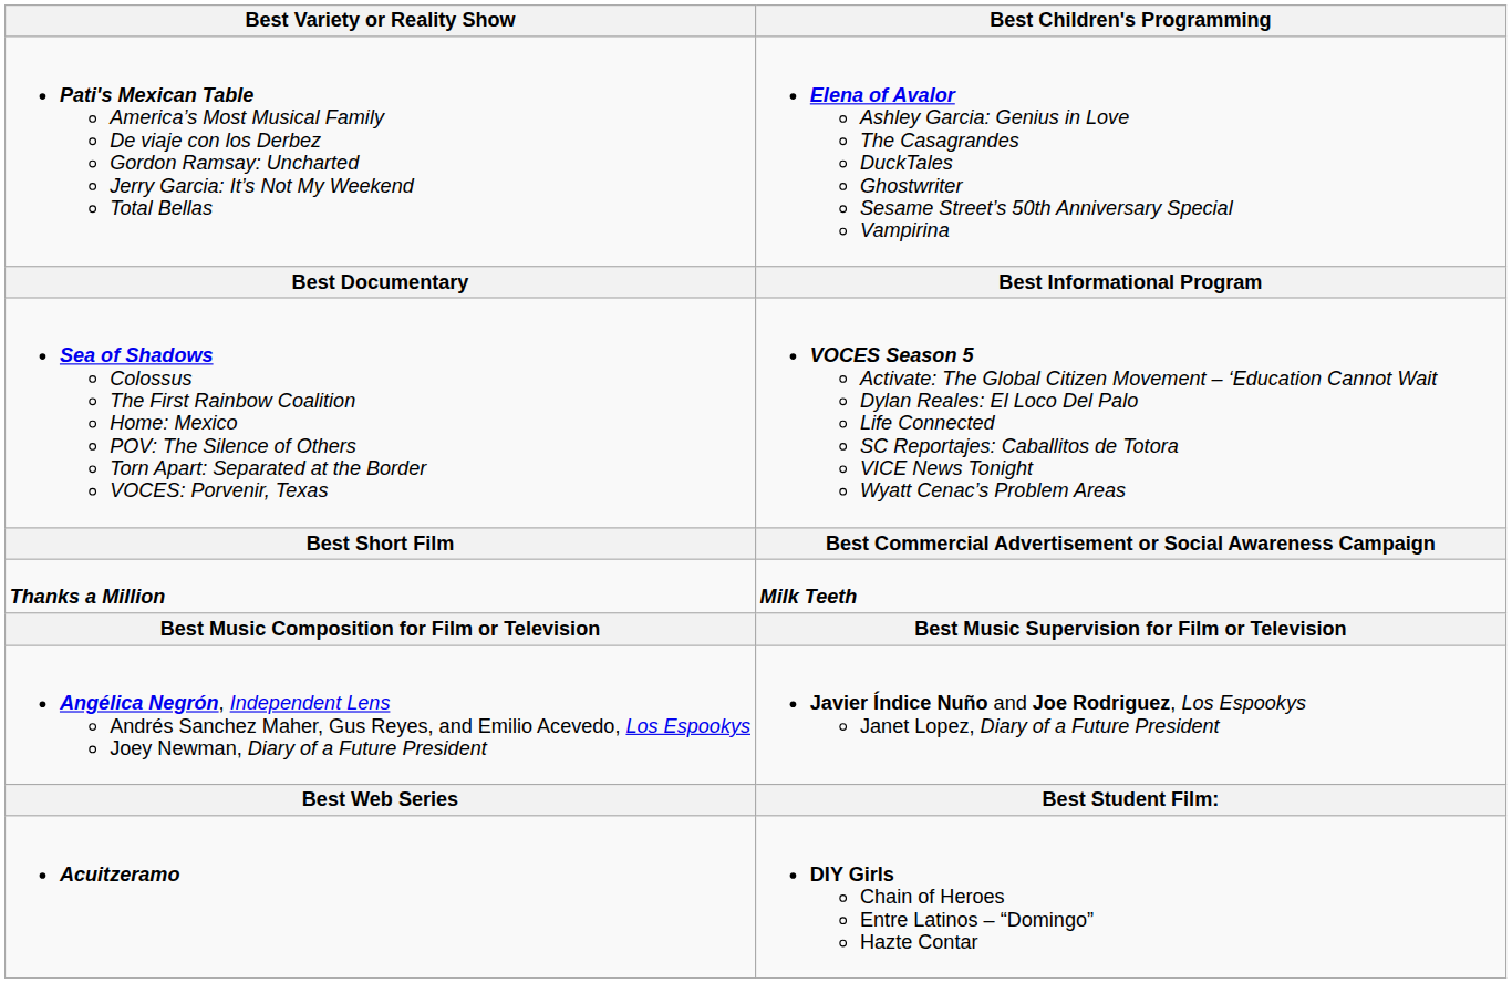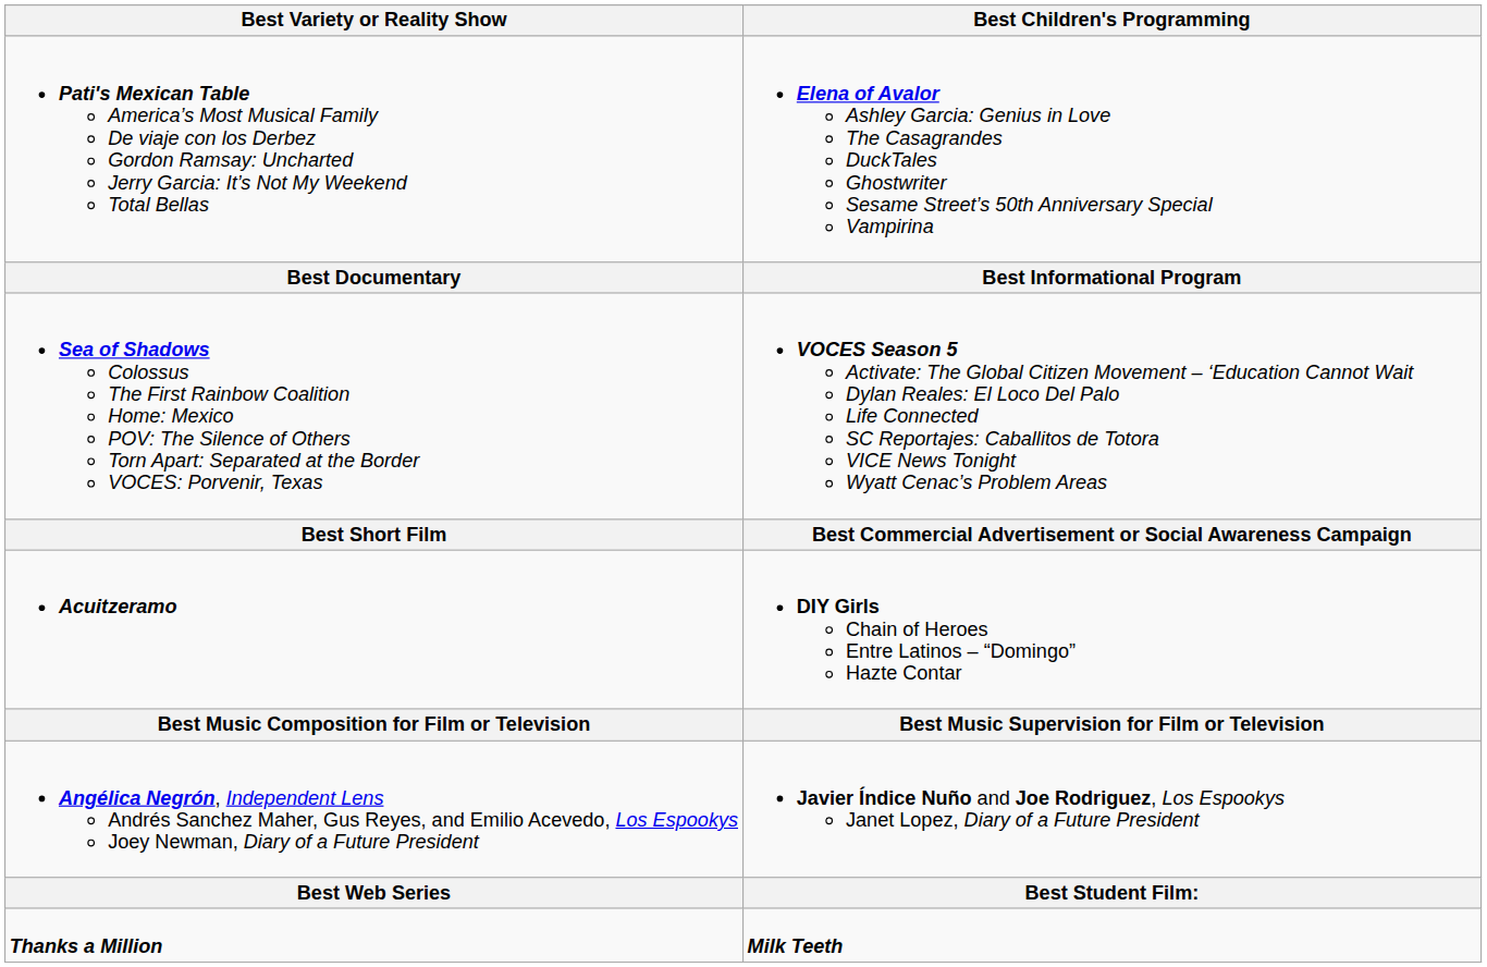 <table class="wikitable" style="width:95%">
 <tr bgcolor="#bebebe">
 <th width="50%">Best Variety or Reality Show</th>
 <th width="50%">Best Children's Programming</th>
 </tr>
 <tr>
 <td valign="top"><br><ul><li><strong><em>Pati's Mexican Table</em></strong><ul><li><em>America’s Most Musical Family</em></li><li><em>De viaje con los Derbez</em></li><li><em>Gordon Ramsay: Uncharted</em></li><li><em>Jerry Garcia: It’s Not My Weekend</em></li><li><em>Total Bellas</em></li></ul></li></ul></td>
 <td valign="top"><br><ul><li><strong><em><a href='#'>Elena of Avalor</a></em></strong><ul><li><em>Ashley Garcia: Genius in Love</em></li><li><em>The Casagrandes</em></li><li><em>DuckTales</em></li><li><em>Ghostwriter</em></li><li><em>Sesame Street’s 50th Anniversary Special</em></li><li><em>Vampirina</em></li></ul></li></ul></td>
 </tr>
 <tr>
 <th width="50%">Best Documentary</th>
 <th width="50%">Best Informational Program</th>
 </tr>
 <tr>
 <td valign="top"><br><ul><li><strong><em><a href='#'>Sea of Shadows</a></em></strong><ul><li><em>Colossus</em></li><li><em>The First Rainbow Coalition</em></li><li><em>Home: Mexico</em></li><li><em>POV: The Silence of Others</em></li><li><em>Torn Apart: Separated at the Border</em></li><li><em>VOCES: Porvenir, Texas</em></li></ul></li></ul></td>
 <td valign="top"><br><ul><li><strong><em>VOCES Season 5</em></strong><ul><li><em>Activate: The Global Citizen Movement – ‘Education Cannot Wait</em></li><li><em>Dylan Reales: El Loco Del Palo</em></li><li><em>Life Connected</em></li><li><em>SC Reportajes: Caballitos de Totora</em></li><li><em>VICE News Tonight</em></li><li><em>Wyatt Cenac’s Problem Areas</em></li></ul></li></ul></td>
 </tr>
 <tr>
 <th width="50%">Best Short Film</th>
 <th width="50%">Best Commercial Advertisement or Social Awareness Campaign</th>
 </tr>
 <tr>
-<td valign="top"><br><strong><em>Thanks a Million</em></strong></td>
-<td valign="top"><br><strong><em>Milk Teeth</em></strong></td>
+<td valign="top"><br><ul><li><strong><em>Acuitzeramo</em></strong></li></ul></td>
+<td valign="top"><br><ul><li><strong>DIY Girls</strong><ul><li>Chain of Heroes</li><li>Entre Latinos – “Domingo”</li><li>Hazte Contar</li></ul></li></ul></td>
 </tr>
 <tr>
 <th width="50%">Best Music Composition for Film or Television</th>
 <th width="50%">Best Music Supervision for Film or Television</th>
 </tr>
 <tr>
 <td valign="top"><br><ul><li><strong><em><a href='#'>Angélica Negrón</a></em></strong>, <em><a href='#'>Independent Lens</a></em><ul><li>Andrés Sanchez Maher, Gus Reyes, and Emilio Acevedo, <em><a href='#'>Los Espookys</a></em></li><li>Joey Newman, <em>Diary of a Future President</em></li></ul></li></ul></td>
 <td valign="top"><br><ul><li><strong>Javier Índice Nuño</strong> and <strong>Joe Rodriguez</strong>, <em>Los Espookys</em><ul><li>Janet Lopez, <em>Diary of a Future President</em></li></ul></li></ul></td>
 </tr>
 <tr>
 <th width="50%">Best Web Series</th>
 <th width="50%">Best Student Film:</th>
 </tr>
 <tr>
-<td valign="top"><br><ul><li><strong><em>Acuitzeramo</em></strong></li></ul></td>
-<td valign="top"><br><ul><li><strong>DIY Girls</strong><ul><li>Chain of Heroes</li><li>Entre Latinos – “Domingo”</li><li>Hazte Contar</li></ul></li></ul></td>
+<td valign="top"><br><strong><em>Thanks a Million</em></strong></td>
+<td valign="top"><br><strong><em>Milk Teeth</em></strong></td>
 </tr>
 <tr>
 </tr>
 </table>
